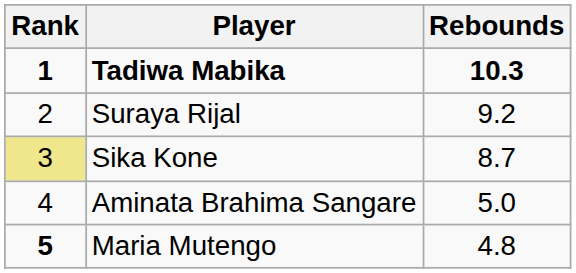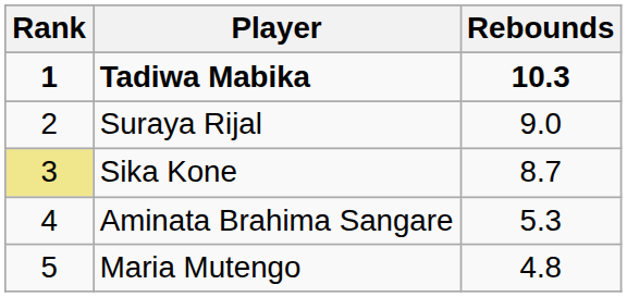 <table class="wikitable">
 <tr>
 <th>Rank</th>
 <th>Player</th>
 <th>Rebounds</th>
 </tr>
 <tr>
 <td align=center><strong>1</strong></td>
 <td align=left> <strong>Tadiwa Mabika</strong></td>
 <td align=center><strong>10.3</strong></td>
 </tr>
 <tr>
 <td align=center>2</td>
 <td align=left> Suraya Rijal</td>
-<td align=center>9.2</td>
+<td align=center>9.0</td>
 </tr>
 <tr>
 <td align=center style="background: khaki;">3</td>
 <td align=left> Sika Kone</td>
 <td align=center>8.7</td>
 </tr>
 <tr>
 <td align=center>4</td>
 <td align=left> Aminata Brahima Sangare</td>
-<td align=center>5.0</td>
+<td align=center>5.3</td>
 </tr>
 <tr>
-<td align=center><strong>5</strong></td>
+<td align=center>5</td>
 <td align=left> Maria Mutengo</td>
 <td align=center>4.8</td>
 </tr>
 </table>
